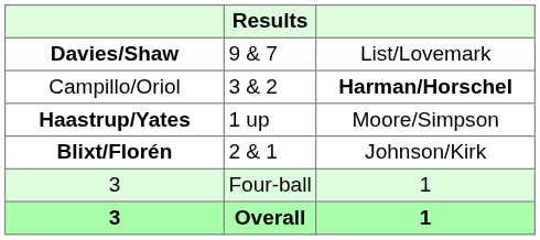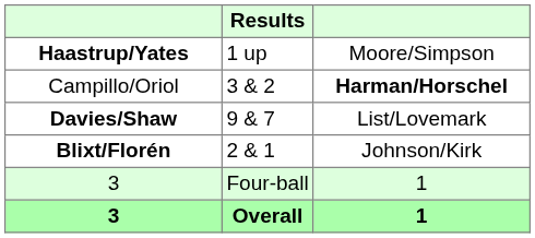 <table border="1" cellpadding="3" style="border-collapse:collapse; text-align:center;">
 <tr style="background:#ddffdd;">
 <th width=160></th>
 <th>Results</th>
 <th width=160></th>
 </tr>
 <tr>
-<td><strong>Davies/Shaw</strong></td>
-<td align=left> 9 & 7</td>
-<td>List/Lovemark</td>
+<td><strong>Haastrup/Yates</strong></td>
+<td align=left> 1 up</td>
+<td>Moore/Simpson</td>
 </tr>
 <tr>
 <td>Campillo/Oriol</td>
 <td align=left> 3 & 2</td>
 <td><strong>Harman/Horschel</strong></td>
 </tr>
 <tr>
-<td><strong>Haastrup/Yates</strong></td>
-<td align=left> 1 up</td>
-<td>Moore/Simpson</td>
+<td><strong>Davies/Shaw</strong></td>
+<td align=left> 9 & 7</td>
+<td>List/Lovemark</td>
 </tr>
 <tr>
 <td><strong>Blixt/Florén</strong></td>
 <td align=left> 2 & 1</td>
 <td>Johnson/Kirk</td>
 </tr>
 <tr style="background:#ddffdd;">
 <td>3</td>
 <td>Four-ball</td>
 <td>1</td>
 </tr>
 <tr style="background:#aaffaa;">
 <th>3</th>
 <th>Overall</th>
 <th>1</th>
 </tr>
 </table>
